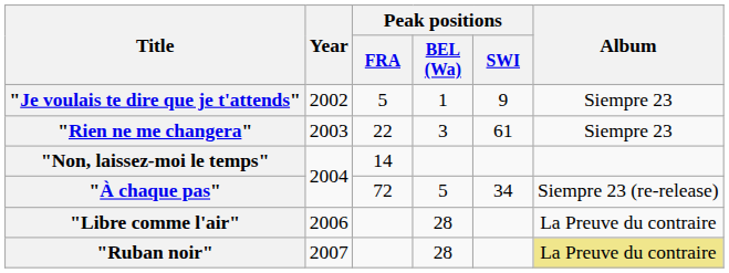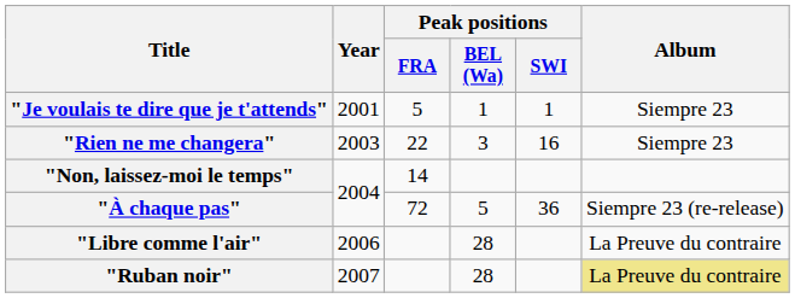 <table class="wikitable plainrowheaders" style="text-align:center">
 <tr>
 <th scope="col" rowspan="2">Title</th>
 <th scope="col" rowspan="2">Year</th>
 <th scope="col" colspan="3">Peak positions</th>
 <th scope="col" rowspan="2">Album</th>
 </tr>
 <tr>
 <th scope="col" style="width:3em;font-size:90%;"><a href='#'>FRA</a><br></th>
 <th scope="col" style="width:3em;font-size:90%;"><a href='#'>BEL <br>(Wa)</a><br></th>
 <th scope="col" style="width:3em;font-size:90%;"><a href='#'>SWI</a><br></th>
 </tr>
 <tr>
 <th scope="row">"<a href='#'>Je voulais te dire que je t'attends</a>"</th>
-<td>2002</td>
+<td>2001</td>
 <td>5</td>
 <td>1</td>
-<td>9</td>
+<td>1</td>
 <td>Siempre 23</td>
 </tr>
 <tr>
 <th scope="row">"<a href='#'>Rien ne me changera</a>"</th>
 <td>2003</td>
 <td>22</td>
 <td>3</td>
-<td>61</td>
+<td>16</td>
 <td>Siempre 23</td>
 </tr>
 <tr>
 <th scope="row">"Non, laissez-moi le temps"</th>
 <td rowspan=2>2004</td>
 <td>14</td>
 <td></td>
 <td></td>
 <td></td>
 </tr>
 <tr>
 <th scope="row">"<a href='#'>À chaque pas</a>"</th>
 <td>72</td>
 <td>5</td>
-<td>34</td>
+<td>36</td>
 <td>Siempre 23 (re-release)</td>
 </tr>
 <tr>
 <th scope="row">"Libre comme l'air"</th>
 <td>2006</td>
 <td></td>
 <td>28</td>
 <td></td>
 <td>La Preuve du contraire</td>
 </tr>
 <tr>
 <th scope="row">"Ruban noir"</th>
 <td>2007</td>
 <td></td>
 <td>28</td>
 <td></td>
 <td style="background: khaki;">La Preuve du contraire</td>
 </tr>
 </table>
